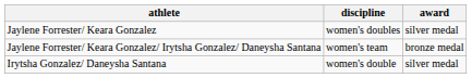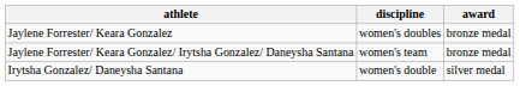 <table class="wikitable">
 <tr>
 <th>athlete</th>
 <th>discipline</th>
 <th>award</th>
 </tr>
 <tr>
 <td>Jaylene Forrester/ Keara Gonzalez</td>
 <td>women's doubles</td>
-<td>silver medal</td>
+<td>bronze medal</td>
 </tr>
 <tr>
 <td>Jaylene Forrester/ Keara Gonzalez/ Irytsha Gonzalez/ Daneysha Santana</td>
 <td>women's team</td>
 <td>bronze medal</td>
 </tr>
 <tr>
 <td>Irytsha Gonzalez/ Daneysha Santana</td>
 <td>women's double</td>
 <td>silver medal</td>
 </tr>
 </table>
